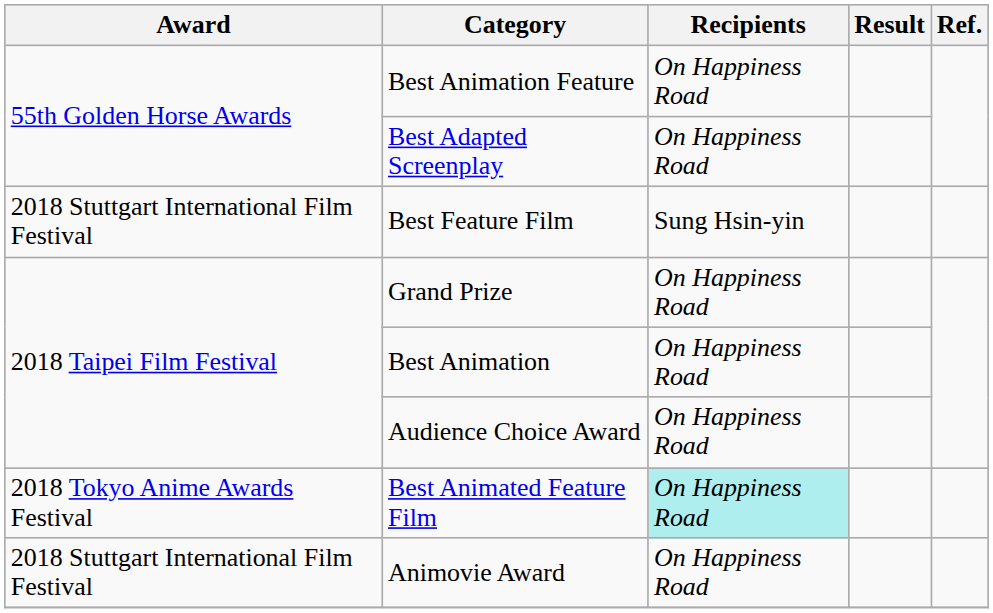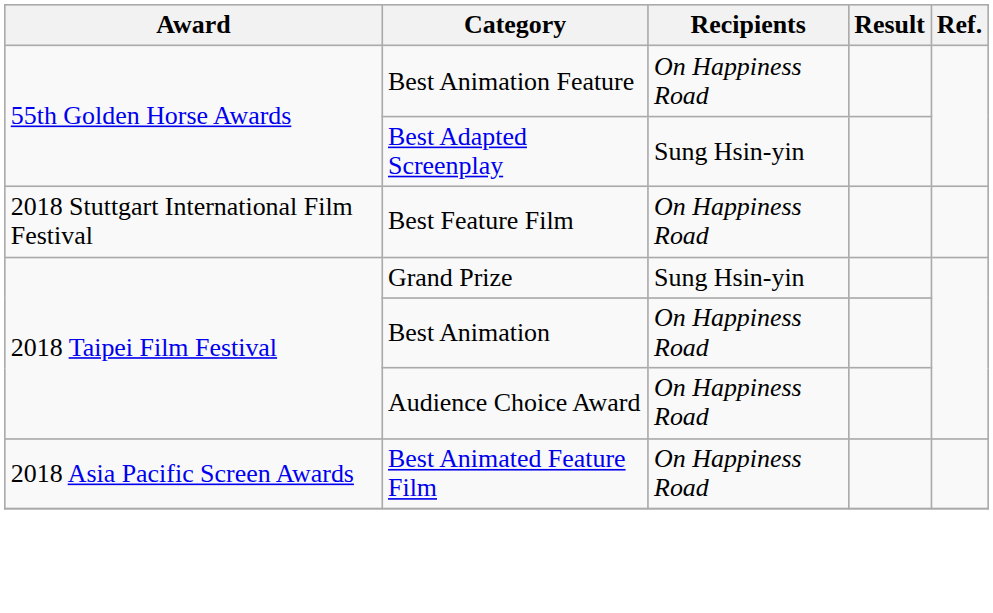 <table class="wikitable">
 <tr>
 <th>Award</th>
 <th>Category</th>
 <th>Recipients</th>
 <th>Result</th>
 <th>Ref.</th>
 </tr>
 <tr>
 <td rowspan=2><a href='#'>55th Golden Horse Awards</a></td>
 <td>Best Animation Feature</td>
 <td><em>On Happiness Road</em></td>
 <td></td>
 <td rowspan=2></td>
 </tr>
 <tr>
 <td><a href='#'>Best Adapted Screenplay</a></td>
-<td><em>On Happiness Road</em></td>
+<td>Sung Hsin-yin</td>
 <td></td>
 </tr>
 <tr>
 <td>2018 Stuttgart International Film Festival</td>
 <td>Best Feature Film</td>
-<td>Sung Hsin-yin</td>
+<td><em>On Happiness Road</em></td>
 <td></td>
 <td></td>
 </tr>
 <tr>
 <td rowspan=3>2018 <a href='#'>Taipei Film Festival</a></td>
 <td>Grand Prize</td>
-<td><em>On Happiness Road</em></td>
+<td>Sung Hsin-yin</td>
 <td></td>
 <td rowspan=3></td>
 </tr>
 <tr>
 <td>Best Animation</td>
 <td><em>On Happiness Road</em></td>
 <td></td>
 </tr>
 <tr>
 <td>Audience Choice Award</td>
 <td><em>On Happiness Road</em></td>
 <td></td>
 </tr>
 <tr>
-<td rowspan=1>2018 <a href='#'>Tokyo Anime Awards</a> Festival</td>
+<td>2018 <a href='#'>Asia Pacific Screen Awards</a></td>
 <td><a href='#'>Best Animated Feature Film</a></td>
-<td style="background: paleturquoise;"><em>On Happiness Road</em></td>
-<td></td>
-<td></td>
-</tr>
-<tr>
-<td>2018 Stuttgart International Film Festival</td>
-<td>Animovie Award</td>
 <td><em>On Happiness Road</em></td>
 <td></td>
 <td></td>
 </tr>
 <tr>
 </tr>
 </table>
